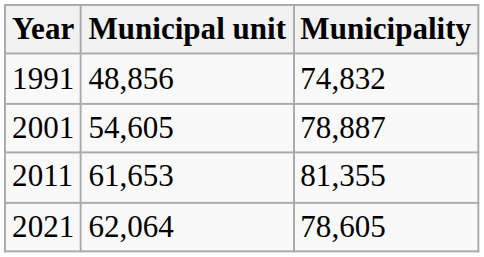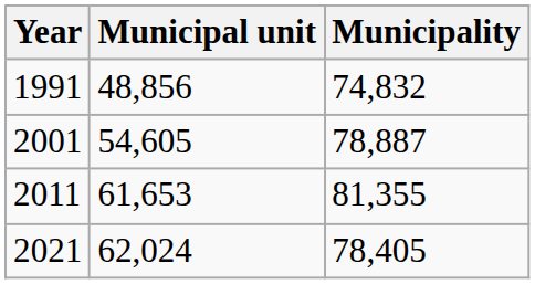 <table class=wikitable>
 <tr>
 <th>Year</th>
 <th>Municipal unit</th>
 <th>Municipality</th>
 </tr>
 <tr>
 <td>1991</td>
 <td>48,856</td>
 <td>74,832</td>
 </tr>
 <tr>
 <td>2001</td>
 <td>54,605</td>
 <td>78,887</td>
 </tr>
 <tr>
 <td>2011</td>
 <td>61,653</td>
 <td>81,355</td>
 </tr>
 <tr>
 <td>2021</td>
-<td>62,064</td>
-<td>78,605</td>
+<td>62,024</td>
+<td>78,405</td>
 </tr>
 </table>
